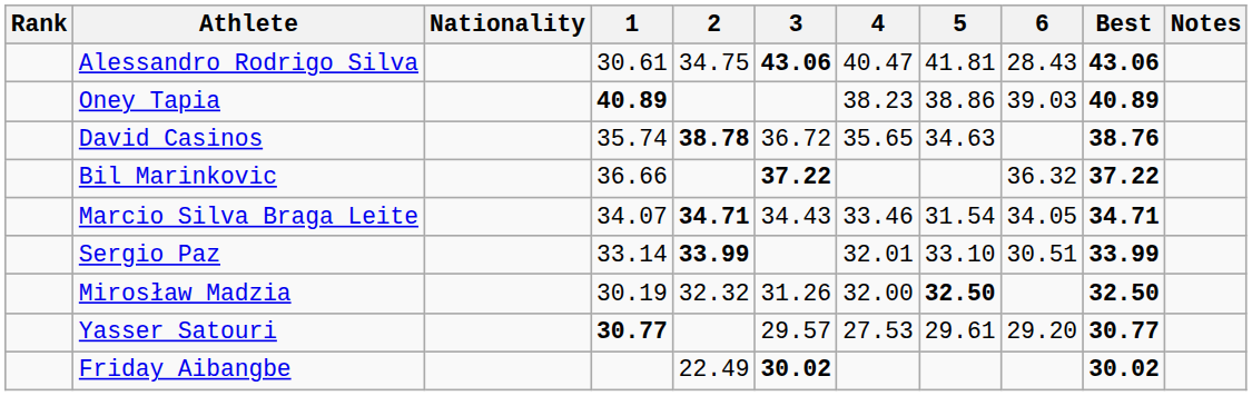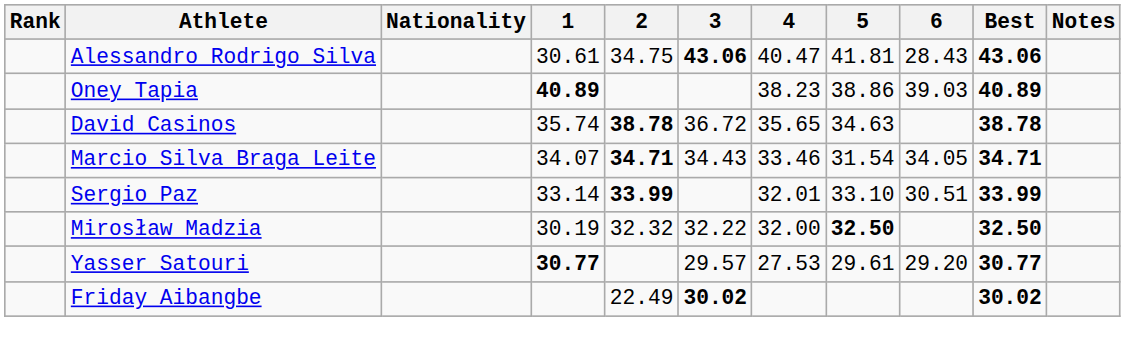 <table class="wikitable sortable" style="text-align:center">
 <tr>
 <th>Rank</th>
 <th>Athlete</th>
 <th>Nationality</th>
 <th width="25">1</th>
 <th width="25">2</th>
 <th width="25">3</th>
 <th width="25">4</th>
 <th width="25">5</th>
 <th width="25">6</th>
 <th>Best</th>
 <th>Notes</th>
 </tr>
 <tr>
 <td></td>
 <td align=left><a href='#'>Alessandro Rodrigo Silva</a></td>
 <td align=left></td>
 <td>30.61</td>
 <td>34.75</td>
 <td><strong>43.06</strong></td>
 <td>40.47</td>
 <td>41.81</td>
 <td>28.43</td>
 <td><strong>43.06</strong></td>
 <td></td>
 </tr>
 <tr>
 <td></td>
 <td align=left><a href='#'>Oney Tapia</a></td>
 <td align=left></td>
 <td><strong>40.89</strong></td>
 <td></td>
 <td></td>
 <td>38.23</td>
 <td>38.86</td>
 <td>39.03</td>
 <td><strong>40.89</strong></td>
 <td></td>
 </tr>
 <tr>
 <td></td>
 <td align=left><a href='#'>David Casinos</a></td>
 <td align=left></td>
 <td>35.74</td>
 <td><strong>38.78</strong></td>
 <td>36.72</td>
 <td>35.65</td>
 <td>34.63</td>
 <td></td>
-<td><strong>38.76</strong></td>
-<td></td>
-</tr>
-<tr>
-<td></td>
-<td align=left><a href='#'>Bil Marinkovic</a></td>
-<td align=left></td>
-<td>36.66</td>
-<td></td>
-<td><strong>37.22</strong></td>
-<td></td>
-<td></td>
-<td>36.32</td>
-<td><strong>37.22</strong></td>
+<td><strong>38.78</strong></td>
 <td></td>
 </tr>
 <tr>
 <td></td>
 <td align=left><a href='#'>Marcio Silva Braga Leite</a></td>
 <td align=left></td>
 <td>34.07</td>
 <td><strong>34.71</strong></td>
 <td>34.43</td>
 <td>33.46</td>
 <td>31.54</td>
 <td>34.05</td>
 <td><strong>34.71</strong></td>
 <td></td>
 </tr>
 <tr>
 <td></td>
 <td align=left><a href='#'>Sergio Paz</a></td>
 <td align=left></td>
 <td>33.14</td>
 <td><strong>33.99</strong></td>
 <td></td>
 <td>32.01</td>
 <td>33.10</td>
 <td>30.51</td>
 <td><strong>33.99</strong></td>
 <td></td>
 </tr>
 <tr>
 <td></td>
 <td align=left><a href='#'>Mirosław Madzia</a></td>
 <td align=left></td>
 <td>30.19</td>
 <td>32.32</td>
-<td>31.26</td>
+<td>32.22</td>
 <td>32.00</td>
 <td><strong>32.50</strong></td>
 <td></td>
 <td><strong>32.50</strong></td>
 <td></td>
 </tr>
 <tr>
 <td></td>
 <td align=left><a href='#'>Yasser Satouri</a></td>
 <td align=left></td>
 <td><strong>30.77</strong></td>
 <td></td>
 <td>29.57</td>
 <td>27.53</td>
 <td>29.61</td>
 <td>29.20</td>
 <td><strong>30.77</strong></td>
 <td></td>
 </tr>
 <tr>
 <td></td>
 <td align=left><a href='#'>Friday Aibangbe</a></td>
 <td align=left></td>
 <td></td>
 <td>22.49</td>
 <td><strong>30.02</strong></td>
 <td></td>
 <td></td>
 <td></td>
 <td><strong>30.02</strong></td>
 <td></td>
 </tr>
 </table>
